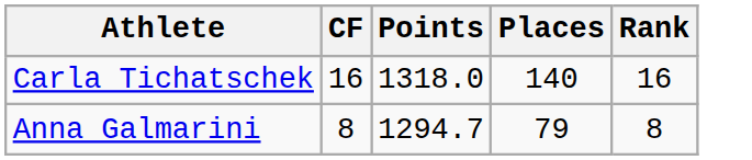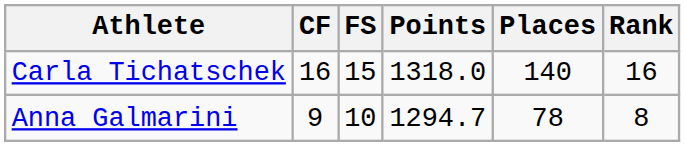 <table class="wikitable" border="1" style="font-size:90%">
 <tr>
 <th>Athlete</th>
 <th>CF</th>
+<th>FS</th>
 <th>Points</th>
 <th>Places</th>
 <th>Rank</th>
 </tr>
 <tr align=center>
 <td align=left><a href='#'>Carla Tichatschek</a></td>
 <td>16</td>
+<td>15</td>
 <td>1318.0</td>
 <td>140</td>
 <td>16</td>
 </tr>
 <tr align=center>
 <td align=left><a href='#'>Anna Galmarini</a></td>
-<td>8</td>
+<td>9</td>
+<td>10</td>
 <td>1294.7</td>
-<td>79</td>
+<td>78</td>
 <td>8</td>
 </tr>
 </table>
